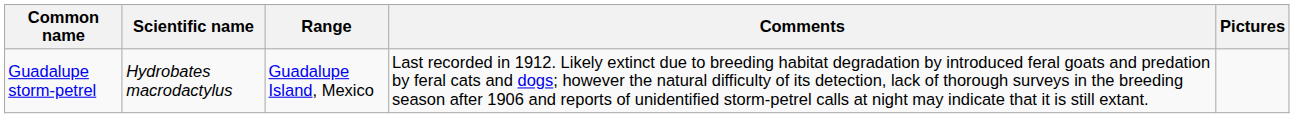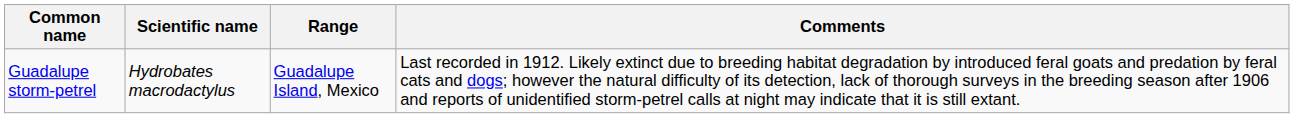 <table class="wikitable sortable">
 <tr>
 <th>Common name</th>
 <th>Scientific name</th>
 <th>Range</th>
 <th class="unsortable">Comments</th>
-<th class="unsortable">Pictures</th>
 </tr>
 <tr>
 <td><a href='#'>Guadalupe storm-petrel</a></td>
 <td><em>Hydrobates macrodactylus</em></td>
 <td><a href='#'>Guadalupe Island</a>, Mexico</td>
 <td>Last recorded in 1912. Likely extinct due to breeding habitat degradation by introduced feral goats and predation by feral cats and <a href='#'>dogs</a>; however the natural difficulty of its detection, lack of thorough surveys in the breeding season after 1906 and reports of unidentified storm-petrel calls at night may indicate that it is still extant.</td>
-<td></td>
 </tr>
 </table>
